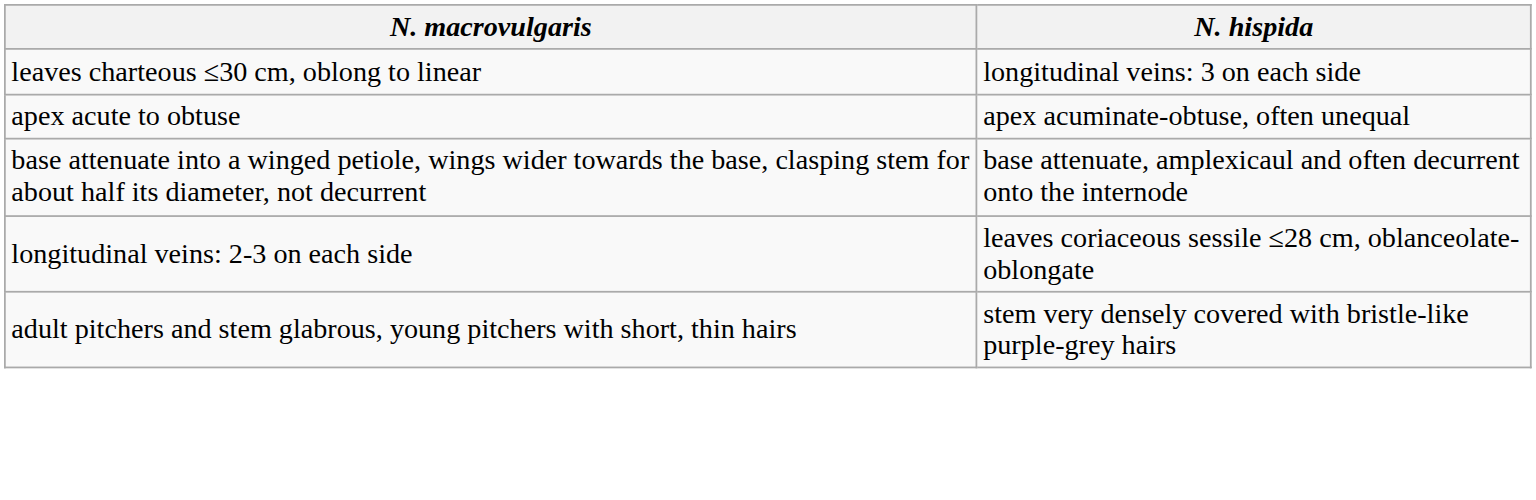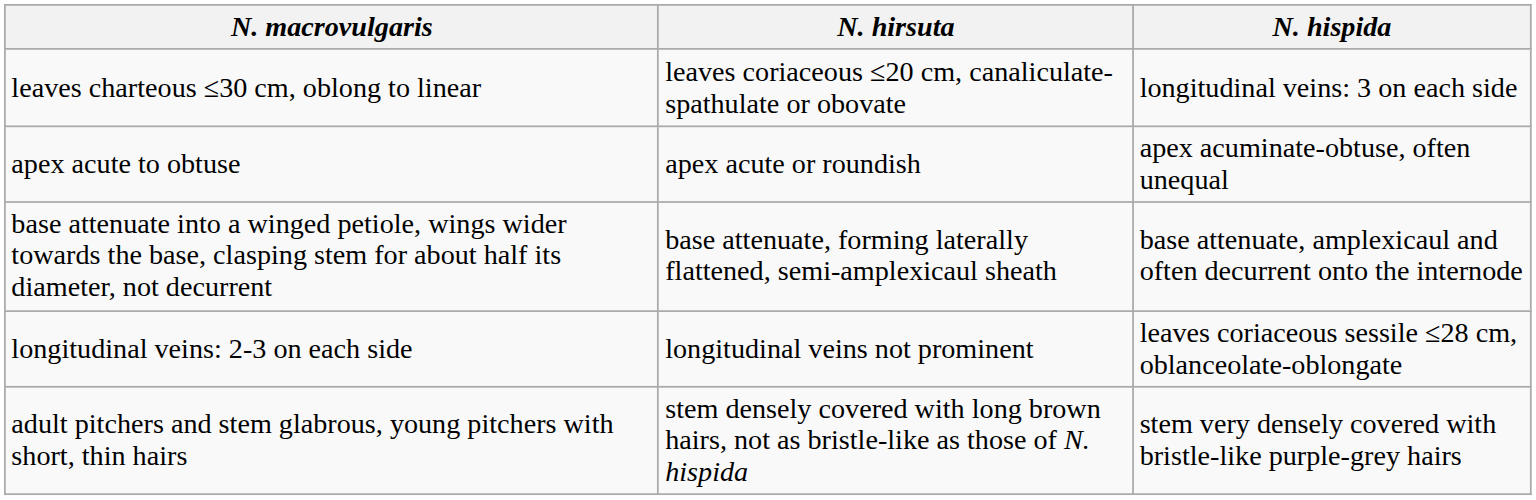 <table class="wikitable" text-align: left;">
 <tr>
 <th><em>N. macrovulgaris</em></th>
+<th><em>N. hirsuta</em></th>
 <th><em>N. hispida</em></th>
 </tr>
 <tr>
 <td>leaves charteous ≤30 cm, oblong to linear</td>
+<td>leaves coriaceous ≤20 cm, canaliculate-spathulate or obovate</td>
 <td>longitudinal veins: 3 on each side</td>
 </tr>
 <tr>
 <td>apex acute to obtuse</td>
+<td>apex acute or roundish</td>
 <td>apex acuminate-obtuse, often unequal</td>
 </tr>
 <tr>
 <td>base attenuate into a winged petiole, wings wider towards the base, clasping stem for about half its diameter, not decurrent</td>
+<td>base attenuate, forming laterally flattened, semi-amplexicaul sheath</td>
 <td>base attenuate, amplexicaul and often decurrent onto the internode</td>
 </tr>
 <tr>
 <td>longitudinal veins: 2-3 on each side</td>
+<td>longitudinal veins not prominent</td>
 <td>leaves coriaceous sessile ≤28 cm, oblanceolate-oblongate</td>
 </tr>
 <tr>
 <td>adult pitchers and stem glabrous, young pitchers with short, thin hairs</td>
+<td>stem densely covered with long brown hairs, not as bristle-like as those of <em>N. hispida</em></td>
 <td>stem very densely covered with bristle-like purple-grey hairs</td>
 </tr>
 </table>
